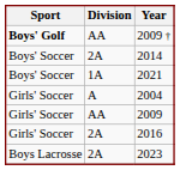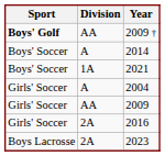 <table class = "wikitable sortable" style = "border: solid 2px maroon;">
 <tr>
 <th>Sport</th>
 <th>Division</th>
 <th>Year</th>
 </tr>
 <tr>
 <td><strong>Boys' Golf</strong></td>
 <td>AA</td>
 <td>2009 <small>†</small></td>
 </tr>
 <tr>
 <td>Boys' Soccer</td>
-<td>2A</td>
+<td>A</td>
 <td>2014 </td>
 </tr>
 <tr>
 <td>Boys' Soccer</td>
 <td>1A</td>
 <td>2021</td>
 </tr>
 <tr>
 <td>Girls' Soccer</td>
 <td>A</td>
 <td>2004</td>
 </tr>
 <tr>
 <td>Girls' Soccer</td>
 <td>AA</td>
 <td>2009</td>
 </tr>
 <tr>
 <td>Girls' Soccer</td>
 <td>2A</td>
 <td>2016</td>
 </tr>
 <tr>
 <td>Boys Lacrosse</td>
 <td>2A</td>
 <td>2023</td>
 </tr>
 <tr>
 </tr>
 </table>
